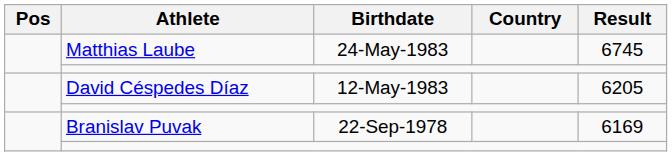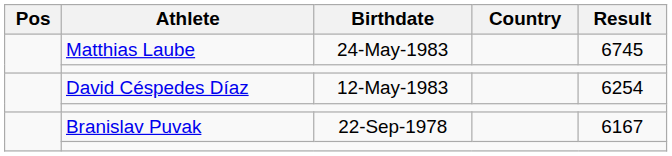 <table class="wikitable"  style="text-align:center; width:90%;">
 <tr>
 <th>Pos</th>
 <th>Athlete</th>
 <th>Birthdate</th>
 <th>Country</th>
 <th>Result</th>
 </tr>
 <tr>
 <td align=center rowspan=2></td>
 <td align=left><a href='#'>Matthias Laube</a></td>
 <td>24-May-1983</td>
 <td align=left></td>
 <td>6745</td>
 </tr>
 <tr>
 <td colspan=4></td>
 </tr>
 <tr>
 <td align=center rowspan=2></td>
 <td align=left><a href='#'>David Céspedes Díaz</a></td>
 <td>12-May-1983</td>
 <td align=left></td>
-<td>6205</td>
+<td>6254</td>
 </tr>
 <tr>
 <td colspan=4></td>
 </tr>
 <tr>
 <td align=center rowspan=2></td>
 <td align=left><a href='#'>Branislav Puvak</a></td>
 <td>22-Sep-1978</td>
 <td align=left></td>
-<td>6169</td>
+<td>6167</td>
 </tr>
 <tr>
 <td colspan=4></td>
 </tr>
 </table>
